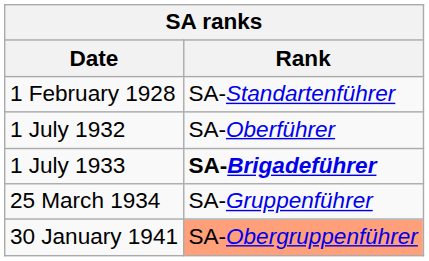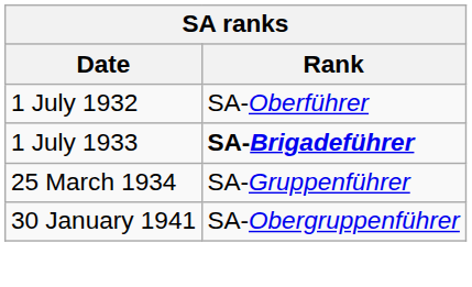 <table class="wikitable float-right">
 <tr>
 <th colspan="2">SA ranks</th>
 </tr>
 <tr>
 <th>Date</th>
 <th>Rank</th>
-</tr>
-<tr>
-<td>1 February 1928</td>
-<td>SA-<em><a href='#'>Standartenführer</a></em></td>
 </tr>
 <tr>
 <td>1 July 1932</td>
 <td>SA-<em><a href='#'>Oberführer</a></em></td>
 </tr>
 <tr>
 <td>1 July 1933</td>
 <td><strong>SA-<em><a href='#'>Brigadeführer</a></em></strong></td>
 </tr>
 <tr>
 <td>25 March 1934</td>
 <td>SA-<em><a href='#'>Gruppenführer</a></em></td>
 </tr>
 <tr>
 <td>30 January 1941</td>
-<td style="background: lightsalmon;">SA-<em><a href='#'>Obergruppenführer</a></em></td>
+<td>SA-<em><a href='#'>Obergruppenführer</a></em></td>
 </tr>
 </table>
